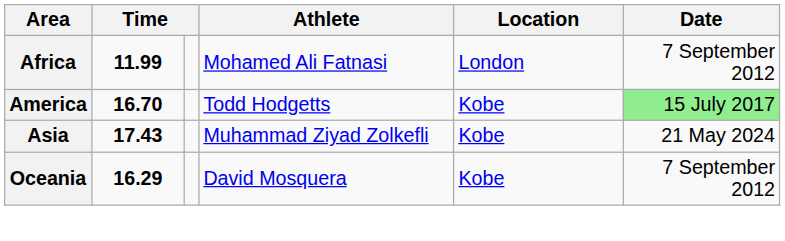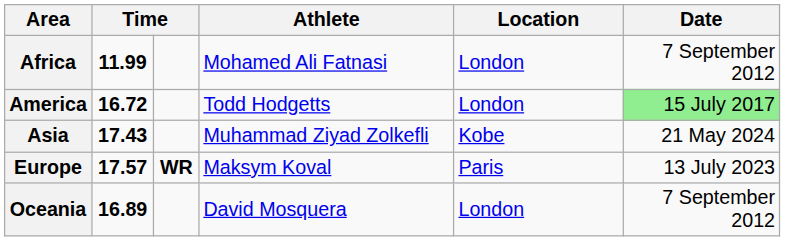 <table class="wikitable">
 <tr>
 <th width="45">Area</th>
 <th width="80" colspan="2">Time</th>
 <th width="200">Athlete</th>
 <th width="130">Location</th>
 <th width="120">Date</th>
 </tr>
 <tr>
 <th>Africa</th>
 <td align=center><strong>11.99 </strong></td>
 <td align=center></td>
 <td> <a href='#'>Mohamed Ali Fatnasi</a></td>
 <td> <a href='#'>London</a></td>
 <td align=right>7 September 2012</td>
 </tr>
 <tr>
 <th>America</th>
-<td align=center><strong>16.70 </strong></td>
+<td align=center><strong>16.72 </strong></td>
 <td align=center></td>
 <td> <a href='#'>Todd Hodgetts</a></td>
-<td> <a href='#'>Kobe</a></td>
+<td> <a href='#'>London</a></td>
 <td align=right style="background: lightgreen;">15 July 2017</td>
 </tr>
 <tr>
 <th>Asia</th>
 <td align=center><strong>17.43 </strong></td>
 <td align=center></td>
 <td> <a href='#'>Muhammad Ziyad Zolkefli</a></td>
 <td> <a href='#'>Kobe</a></td>
 <td align=right>21 May 2024</td>
 </tr>
 <tr>
+<th>Europe</th>
+<td align=center><strong>17.57 </strong></td>
+<td align=center><strong>WR</strong></td>
+<td> <a href='#'>Maksym Koval</a></td>
+<td> <a href='#'>Paris</a></td>
+<td align=right>13 July 2023</td>
+</tr>
+<tr>
 <th>Oceania</th>
-<td align=center><strong>16.29 </strong></td>
+<td align=center><strong>16.89 </strong></td>
 <td align=center></td>
 <td> <a href='#'>David Mosquera</a></td>
-<td> <a href='#'>Kobe</a></td>
+<td> <a href='#'>London</a></td>
 <td align=right>7 September 2012</td>
 </tr>
 </table>
